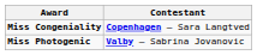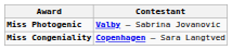 <table class="wikitable unsortable" style="font-size:95%;">
 <tr>
 <th>Award</th>
 <th>Contestant</th>
 </tr>
 <tr>
+<td><strong>Miss Photogenic</strong></td>
+<td><strong> <a href='#'>Valby</a></strong> – Sabrina Jovanovic</td>
+</tr>
+<tr>
 <td><strong>Miss Congeniality</strong></td>
 <td><strong> <a href='#'>Copenhagen</a></strong> – Sara Langtved</td>
 </tr>
-<tr>
-<td><strong>Miss Photogenic</strong></td>
-<td><strong> <a href='#'>Valby</a></strong> – Sabrina Jovanovic</td>
-</tr>
 </table>
